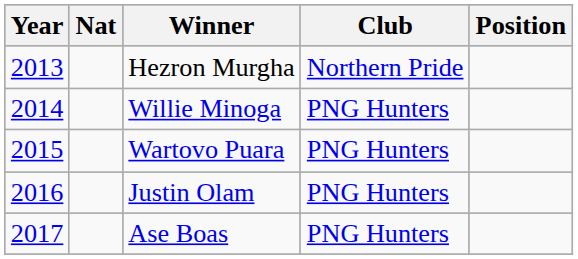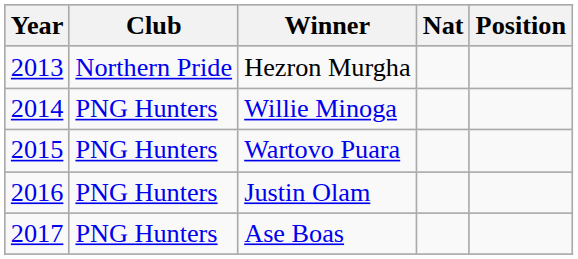 <table class="wikitable">
 <tr>
 <th>Year</th>
+<th>Club</th>
+<th>Winner</th>
 <th>Nat</th>
-<th>Winner</th>
-<th>Club</th>
 <th>Position</th>
 </tr>
 <tr>
 <td><a href='#'>2013</a></td>
+<td> <a href='#'>Northern Pride</a></td>
+<td>Hezron Murgha</td>
 <td></td>
-<td>Hezron Murgha</td>
-<td> <a href='#'>Northern Pride</a></td>
 <td></td>
 </tr>
 <tr>
 <td><a href='#'>2014</a></td>
+<td> <a href='#'>PNG Hunters</a></td>
+<td><a href='#'>Willie Minoga</a></td>
 <td></td>
-<td><a href='#'>Willie Minoga</a></td>
-<td> <a href='#'>PNG Hunters</a></td>
 <td></td>
 </tr>
 <tr>
 <td><a href='#'>2015</a></td>
+<td> <a href='#'>PNG Hunters</a></td>
+<td><a href='#'>Wartovo Puara</a></td>
 <td></td>
-<td><a href='#'>Wartovo Puara</a></td>
-<td> <a href='#'>PNG Hunters</a></td>
 <td></td>
 </tr>
 <tr>
 <td><a href='#'>2016</a></td>
+<td> <a href='#'>PNG Hunters</a></td>
+<td><a href='#'>Justin Olam</a></td>
 <td></td>
-<td><a href='#'>Justin Olam</a></td>
-<td> <a href='#'>PNG Hunters</a></td>
 <td></td>
 </tr>
 <tr>
 <td><a href='#'>2017</a></td>
+<td> <a href='#'>PNG Hunters</a></td>
+<td><a href='#'>Ase Boas</a></td>
 <td></td>
-<td><a href='#'>Ase Boas</a></td>
-<td> <a href='#'>PNG Hunters</a></td>
 <td></td>
 </tr>
 </table>
